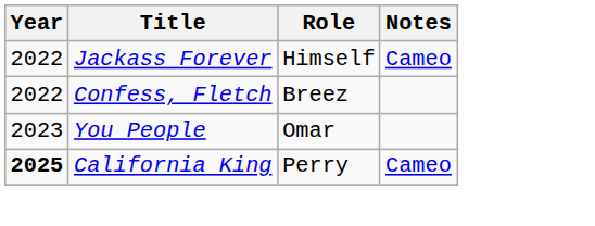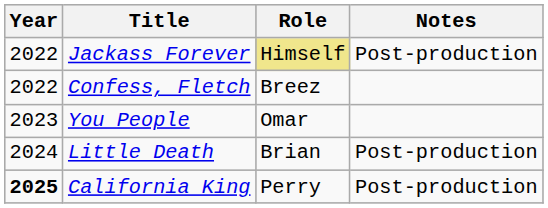 <table class="wikitable">
 <tr>
 <th>Year</th>
 <th>Title</th>
 <th>Role</th>
 <th>Notes</th>
 </tr>
 <tr>
 <td>2022</td>
 <td><em><a href='#'>Jackass Forever</a></em></td>
-<td>Himself</td>
-<td><a href='#'>Cameo</a></td>
+<td style="background: khaki;">Himself</td>
+<td>Post-production</td>
 </tr>
 <tr>
 <td>2022</td>
 <td><em><a href='#'>Confess, Fletch</a></em></td>
 <td>Breez</td>
 <td></td>
 </tr>
 <tr>
 <td>2023</td>
 <td><em><a href='#'>You People</a></em></td>
 <td>Omar</td>
 <td></td>
 </tr>
 <tr>
+<td>2024</td>
+<td><em><a href='#'>Little Death</a></em></td>
+<td>Brian</td>
+<td>Post-production</td>
+</tr>
+<tr>
 <td><strong>2025</strong></td>
 <td><em><a href='#'>California King</a></em></td>
 <td>Perry</td>
-<td><a href='#'>Cameo</a></td>
+<td>Post-production</td>
 </tr>
 </table>
